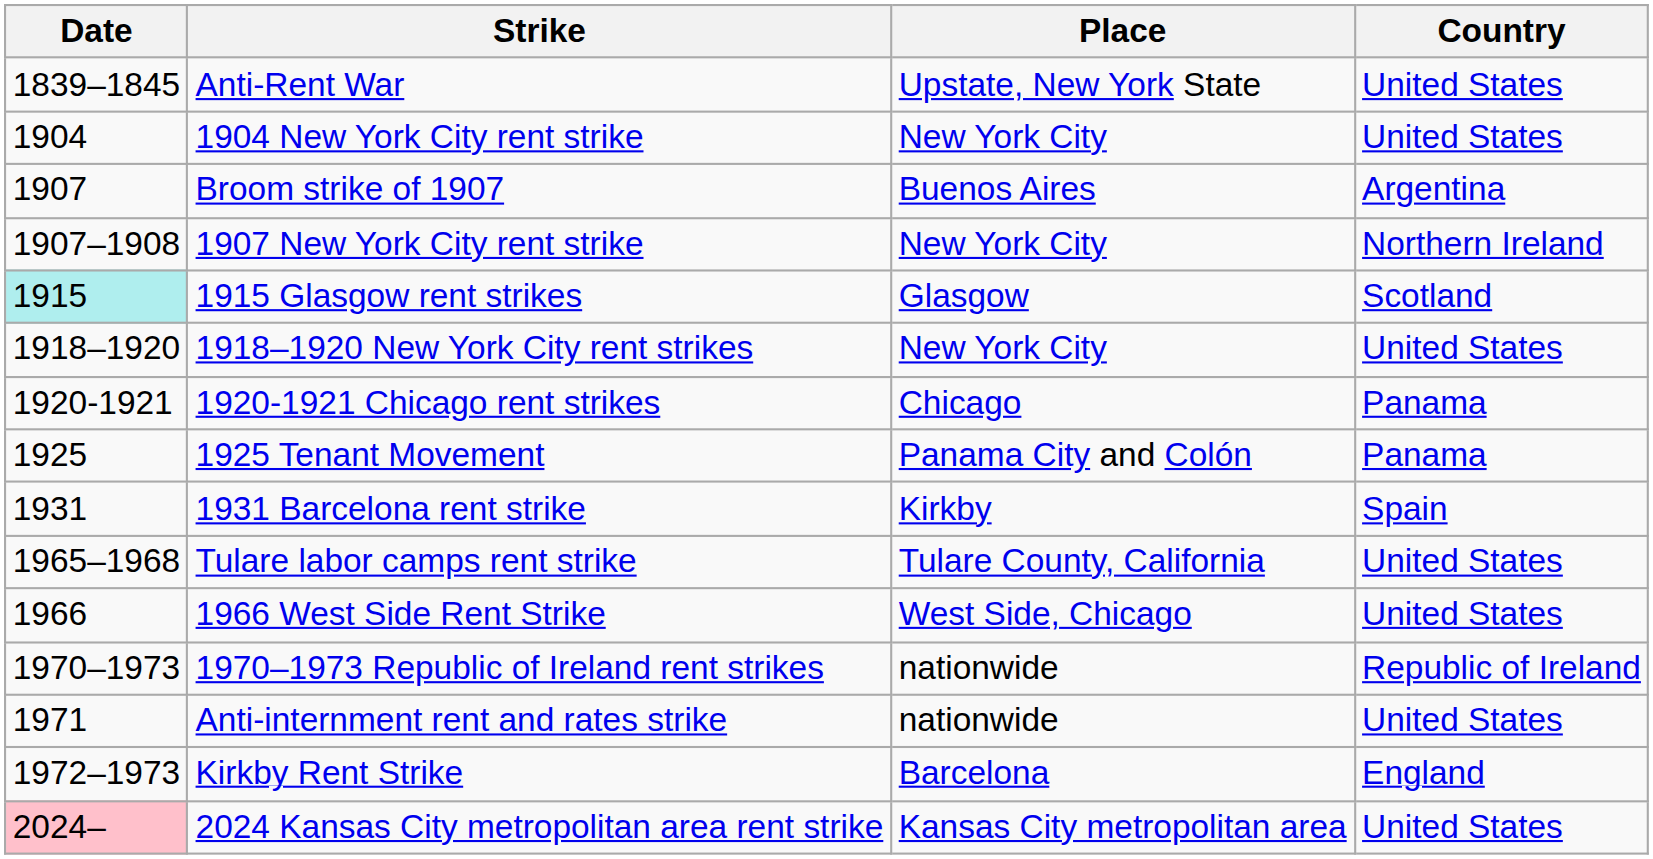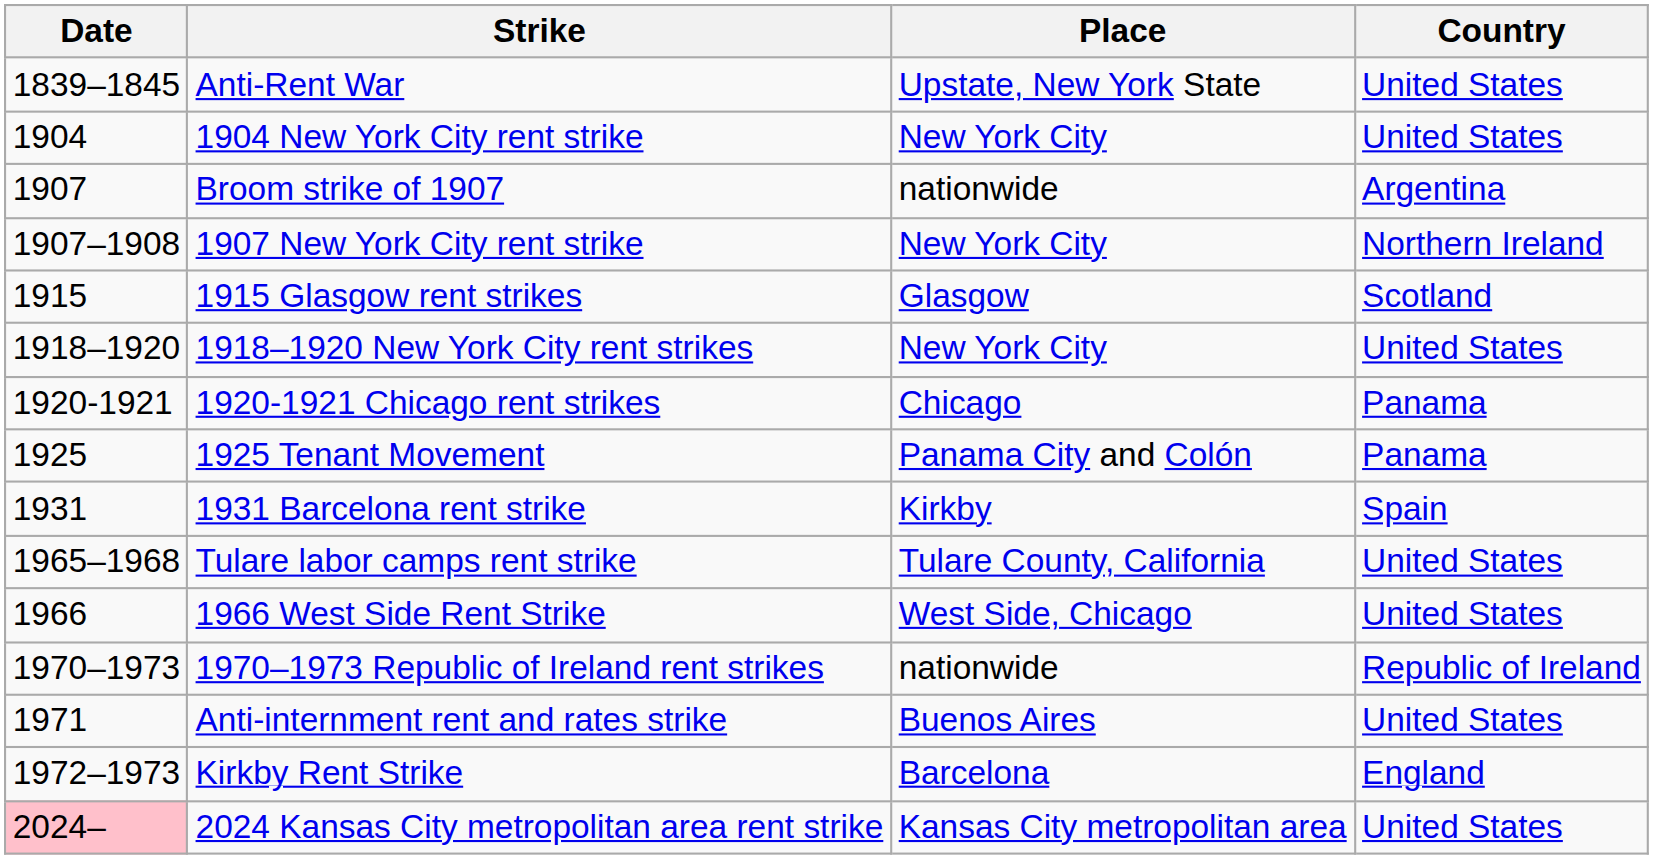 <table class="wikitable sortable">
 <tr>
 <th>Date</th>
 <th>Strike</th>
 <th>Place</th>
 <th>Country</th>
 </tr>
 <tr>
 <td>1839–1845</td>
 <td><a href='#'>Anti-Rent War</a></td>
 <td><bdi><a href='#'>Upstate, New York</a> State</bdi></td>
 <td><a href='#'>United States</a></td>
 </tr>
 <tr>
 <td>1904</td>
 <td><a href='#'>1904 New York City rent strike</a></td>
 <td><a href='#'>New York City</a></td>
 <td><a href='#'>United States</a></td>
 </tr>
 <tr>
 <td>1907</td>
 <td><a href='#'>Broom strike of 1907</a></td>
-<td><a href='#'>Buenos Aires</a></td>
+<td>nationwide</td>
 <td><a href='#'>Argentina</a></td>
 </tr>
 <tr>
 <td>1907–1908</td>
 <td><a href='#'>1907 New York City rent strike</a></td>
 <td><a href='#'>New York City</a></td>
 <td><a href='#'>Northern Ireland</a></td>
 </tr>
 <tr>
-<td style="background: paleturquoise;">1915</td>
+<td>1915</td>
 <td><a href='#'>1915 Glasgow rent strikes</a></td>
 <td><a href='#'>Glasgow</a></td>
 <td><a href='#'>Scotland</a></td>
 </tr>
 <tr>
 <td>1918–1920</td>
 <td><a href='#'>1918–1920 New York City rent strikes</a></td>
 <td><a href='#'>New York City</a></td>
 <td><a href='#'>United States</a></td>
 </tr>
 <tr>
 <td>1920-1921</td>
 <td><a href='#'>1920-1921 Chicago rent strikes</a></td>
 <td><a href='#'>Chicago</a></td>
 <td><a href='#'>Panama</a></td>
 </tr>
 <tr>
 <td>1925</td>
 <td><a href='#'>1925 Tenant Movement</a></td>
 <td><a href='#'>Panama City</a> and <a href='#'>Colón</a></td>
 <td><a href='#'>Panama</a></td>
 </tr>
 <tr>
 <td>1931</td>
 <td><a href='#'>1931 Barcelona rent strike</a></td>
 <td><a href='#'>Kirkby</a></td>
 <td><a href='#'>Spain</a></td>
 </tr>
 <tr>
 <td>1965–1968</td>
 <td><a href='#'>Tulare labor camps rent strike</a></td>
 <td><a href='#'>Tulare County, California</a></td>
 <td><a href='#'>United States</a></td>
 </tr>
 <tr>
 <td>1966</td>
 <td><a href='#'>1966 West Side Rent Strike</a></td>
 <td><a href='#'>West Side, Chicago</a></td>
 <td><a href='#'>United States</a></td>
 </tr>
 <tr>
 <td>1970–1973</td>
 <td><a href='#'>1970–1973 Republic of Ireland rent strikes</a></td>
 <td>nationwide</td>
 <td><a href='#'>Republic of Ireland</a></td>
 </tr>
 <tr>
 <td>1971</td>
 <td><a href='#'>Anti-internment rent and rates strike</a></td>
-<td>nationwide</td>
+<td><a href='#'>Buenos Aires</a></td>
 <td><a href='#'>United States</a></td>
 </tr>
 <tr>
 <td>1972–1973</td>
 <td><a href='#'>Kirkby Rent Strike</a></td>
 <td><a href='#'>Barcelona</a></td>
 <td><a href='#'>England</a></td>
 </tr>
 <tr>
 <td style="background: pink;">2024–</td>
 <td><a href='#'>2024 Kansas City metropolitan area rent strike</a></td>
 <td><a href='#'>Kansas City metropolitan area</a></td>
 <td><a href='#'>United States</a></td>
 </tr>
 </table>
